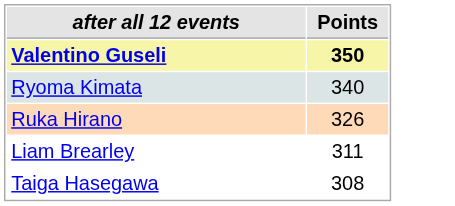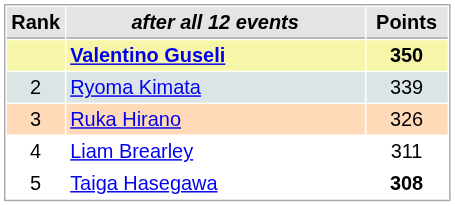 <table cellspacing="1" cellpadding="3" style="border:1px solid #AAAAAA;font-size:86%">
 <tr style="background-color: #E4E4E4;">
+<th style="border-bottom:1px solid #AAAAAA; width: 10px;">Rank</th>
 <th style="border-bottom:1px solid #AAAAAA; width: 200px;"><em>after all 12 events</em></th>
 <th style="border-bottom:1px solid #AAAAAA; width: 50px;">Points</th>
 </tr>
 <tr style="background:#f7f6a8;">
+<td align=center></td>
 <td> <strong><a href='#'>Valentino Guseli</a></strong></td>
 <td align=center><strong>350</strong></td>
 </tr>
 <tr style="background:#dce5e5;">
+<td align=center>2</td>
 <td> <a href='#'>Ryoma Kimata</a></td>
-<td align=center>340</td>
+<td align=center>339</td>
 </tr>
 <tr style="background:#ffdab9;">
+<td align=center>3</td>
 <td> <a href='#'>Ruka Hirano</a></td>
 <td align=center>326</td>
 </tr>
 <tr>
+<td align=center>4</td>
 <td> <a href='#'>Liam Brearley</a></td>
 <td align=center>311</td>
 </tr>
 <tr>
+<td align=center>5</td>
 <td> <a href='#'>Taiga Hasegawa</a></td>
-<td align=center>308</td>
+<td align=center><strong>308</strong></td>
 </tr>
 </table>
